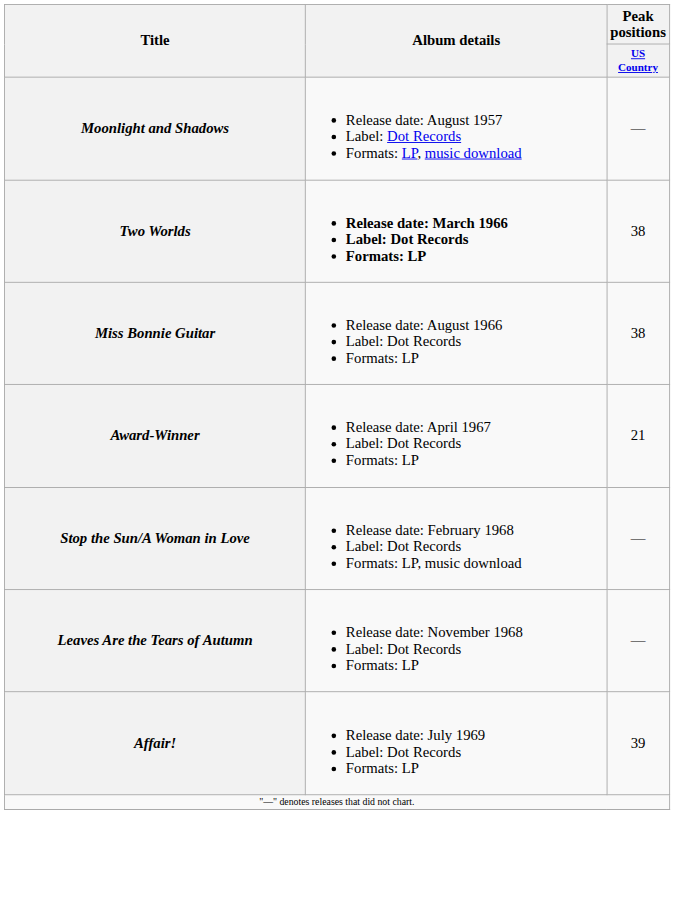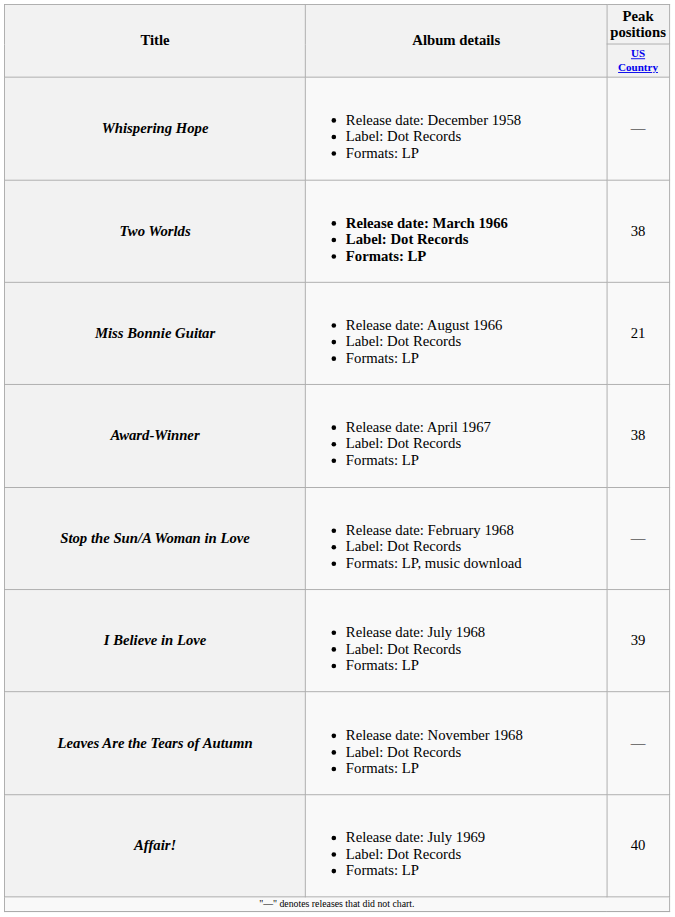 <table class="wikitable plainrowheaders" style="text-align:center;">
 <tr>
 <th scope="col" rowspan="2" style="width:20em;">Title</th>
 <th scope="col" rowspan="2" style="width:20em;">Album details</th>
 <th scope="col" colspan="1">Peak<br>positions</th>
 </tr>
 <tr>
 <th scope="col" style="width:4.5em;font-size:75%;"><a href='#'>US<br>Country</a><br></th>
 </tr>
 <tr>
-<th scope="row"><em>Moonlight and Shadows</em></th>
-<td align="left"><br><ul><li>Release date: August 1957</li><li>Label: <a href='#'>Dot Records</a></li><li>Formats: <a href='#'>LP</a>, <a href='#'>music download</a></li></ul></td>
+<th scope="row"><em>Whispering Hope</em></th>
+<td align="left"><br><ul><li>Release date: December 1958</li><li>Label: Dot Records</li><li>Formats: LP</li></ul></td>
 <td>—</td>
 </tr>
 <tr>
 <th scope="row"><em>Two Worlds</em></th>
 <td align="left"><strong><br><ul><li>Release date: March 1966</li><li>Label: Dot Records</li><li>Formats: LP</li></ul></strong></td>
 <td>38</td>
 </tr>
 <tr>
 <th scope="row"><em>Miss Bonnie Guitar</em></th>
 <td align="left"><br><ul><li>Release date: August 1966</li><li>Label: Dot Records</li><li>Formats: LP</li></ul></td>
-<td>38</td>
+<td>21</td>
 </tr>
 <tr>
 <th scope="row"><em>Award-Winner</em></th>
 <td align="left"><br><ul><li>Release date: April 1967</li><li>Label: Dot Records</li><li>Formats: LP</li></ul></td>
-<td>21</td>
+<td>38</td>
 </tr>
 <tr>
 <th scope="row"><em>Stop the Sun/A Woman in Love</em></th>
 <td align="left"><br><ul><li>Release date: February 1968</li><li>Label: Dot Records</li><li>Formats: LP, music download</li></ul></td>
 <td>—</td>
+</tr>
+<tr>
+<th scope="row"><em>I Believe in Love</em></th>
+<td align="left"><br><ul><li>Release date: July 1968</li><li>Label: Dot Records</li><li>Formats: LP</li></ul></td>
+<td>39</td>
 </tr>
 <tr>
 <th scope="row"><em>Leaves Are the Tears of Autumn</em></th>
 <td align="left"><br><ul><li>Release date: November 1968</li><li>Label: Dot Records</li><li>Formats: LP</li></ul></td>
 <td>—</td>
 </tr>
 <tr>
 <th scope="row"><em>Affair!</em></th>
 <td align="left"><br><ul><li>Release date: July 1969</li><li>Label: Dot Records</li><li>Formats: LP</li></ul></td>
-<td>39</td>
+<td>40</td>
 </tr>
 <tr>
 <td align="center" colspan="3" style="font-size: 8pt">"—" denotes releases that did not chart.</td>
 </tr>
 <tr>
 </tr>
 </table>
